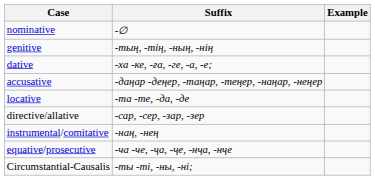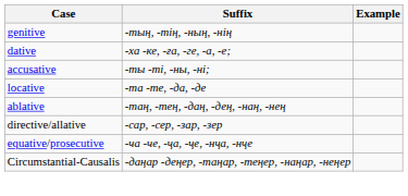 <table class="wikitable">
 <tr>
 <th>Case</th>
 <th>Suffix</th>
 <th>Example</th>
-</tr>
-<tr>
-<td><a href='#'>nominative</a></td>
-<td><em>-∅</em></td>
-<td></td>
 </tr>
 <tr>
 <td><a href='#'>genitive</a></td>
 <td><em>-тың, -тің, -ның, -нің</em></td>
 <td></td>
 </tr>
 <tr>
 <td><a href='#'>dative</a></td>
 <td><em>-ха -ке, -ға, -ге, -а, -е;</em></td>
 <td></td>
 </tr>
 <tr>
 <td><a href='#'>accusative</a></td>
-<td><em>-даңар -деңер, -таңар, -теңер, -наңар, -неңер</em></td>
+<td><em>-ты -ті, -ны, -нi;</em></td>
 <td></td>
 </tr>
 <tr>
 <td><a href='#'>locative</a></td>
 <td><em>-та -те, -да, -де</em></td>
 <td></td>
 </tr>
 <tr>
-<td>directive/allative</td>
-<td><em>-сар, -сер, -зар, -зер</em></td>
+<td><a href='#'>ablative</a></td>
+<td><em>-таң, -тең, -даң, -дең, -наң, -нең</em></td>
 <td></td>
 </tr>
 <tr>
-<td><a href='#'>instrumental</a>/<a href='#'>comitative</a></td>
-<td><em>-наң, -нең</em></td>
+<td>directive/allative</td>
+<td><em>-сар, -сер, -зар, -зер</em></td>
 <td></td>
 </tr>
 <tr>
 <td><a href='#'>equative</a>/<a href='#'>prosecutive</a></td>
 <td><em>-ча -че, -ҷа, -ҷе, -нҷа, -нҷе</em></td>
 <td></td>
 </tr>
 <tr>
 <td>Circumstantial-Causalis</td>
-<td><em>-ты -ті, -ны, -нi;</em></td>
+<td><em>-даңар -деңер, -таңар, -теңер, -наңар, -неңер</em></td>
 <td></td>
 </tr>
 </table>
